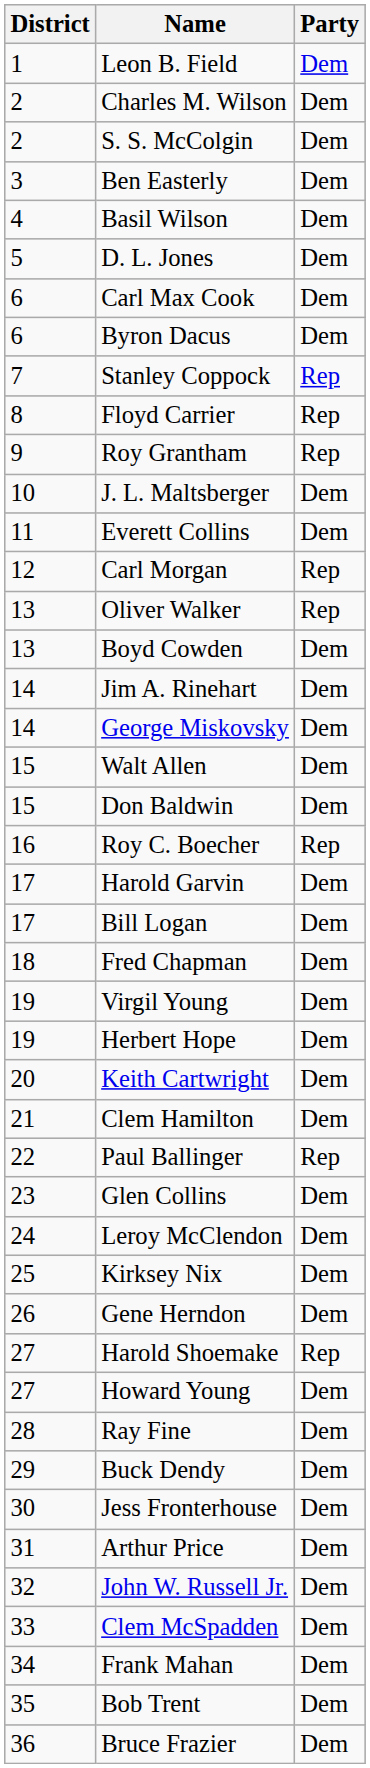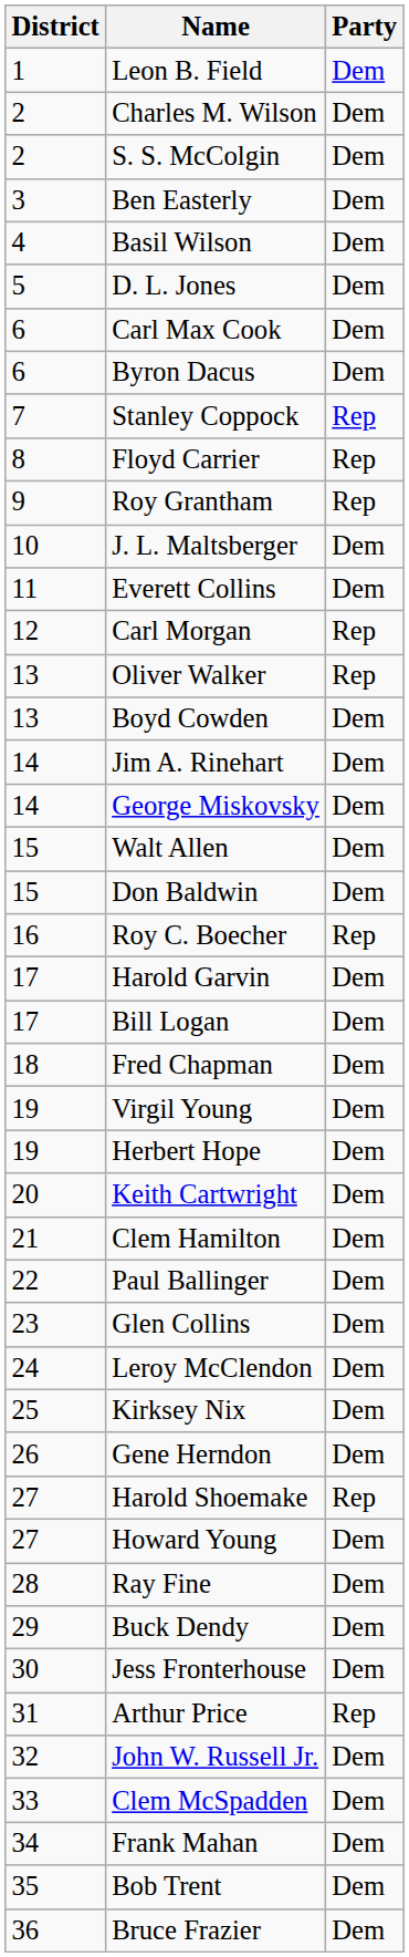 <table class="wikitable sortable">
 <tr>
 <th>District</th>
 <th>Name</th>
 <th>Party</th>
 </tr>
 <tr>
 <td>1</td>
 <td>Leon B. Field</td>
 <td><a href='#'>Dem</a></td>
 </tr>
 <tr>
 <td>2</td>
 <td>Charles M. Wilson</td>
 <td>Dem</td>
 </tr>
 <tr>
 <td>2</td>
 <td>S. S. McColgin</td>
 <td>Dem</td>
 </tr>
 <tr>
 <td>3</td>
 <td>Ben Easterly</td>
 <td>Dem</td>
 </tr>
 <tr>
 <td>4</td>
 <td>Basil Wilson</td>
 <td>Dem</td>
 </tr>
 <tr>
 <td>5</td>
 <td>D. L. Jones</td>
 <td>Dem</td>
 </tr>
 <tr>
 <td>6</td>
 <td>Carl Max Cook</td>
 <td>Dem</td>
 </tr>
 <tr>
 <td>6</td>
 <td>Byron Dacus</td>
 <td>Dem</td>
 </tr>
 <tr>
 <td>7</td>
 <td>Stanley Coppock</td>
 <td><a href='#'>Rep</a></td>
 </tr>
 <tr>
 <td>8</td>
 <td>Floyd Carrier</td>
 <td>Rep</td>
 </tr>
 <tr>
 <td>9</td>
 <td>Roy Grantham</td>
 <td>Rep</td>
 </tr>
 <tr>
 <td>10</td>
 <td>J. L. Maltsberger</td>
 <td>Dem</td>
 </tr>
 <tr>
 <td>11</td>
 <td>Everett Collins</td>
 <td>Dem</td>
 </tr>
 <tr>
 <td>12</td>
 <td>Carl Morgan</td>
 <td>Rep</td>
 </tr>
 <tr>
 <td>13</td>
 <td>Oliver Walker</td>
 <td>Rep</td>
 </tr>
 <tr>
 <td>13</td>
 <td>Boyd Cowden</td>
 <td>Dem</td>
 </tr>
 <tr>
 <td>14</td>
 <td>Jim A. Rinehart</td>
 <td>Dem</td>
 </tr>
 <tr>
 <td>14</td>
 <td><a href='#'>George Miskovsky</a></td>
 <td>Dem</td>
 </tr>
 <tr>
 <td>15</td>
 <td>Walt Allen</td>
 <td>Dem</td>
 </tr>
 <tr>
 <td>15</td>
 <td>Don Baldwin</td>
 <td>Dem</td>
 </tr>
 <tr>
 <td>16</td>
 <td>Roy C. Boecher</td>
 <td>Rep</td>
 </tr>
 <tr>
 <td>17</td>
 <td>Harold Garvin</td>
 <td>Dem</td>
 </tr>
 <tr>
 <td>17</td>
 <td>Bill Logan</td>
 <td>Dem</td>
 </tr>
 <tr>
 <td>18</td>
 <td>Fred Chapman</td>
 <td>Dem</td>
 </tr>
 <tr>
 <td>19</td>
 <td>Virgil Young</td>
 <td>Dem</td>
 </tr>
 <tr>
 <td>19</td>
 <td>Herbert Hope</td>
 <td>Dem</td>
 </tr>
 <tr>
 <td>20</td>
 <td><a href='#'>Keith Cartwright</a></td>
 <td>Dem</td>
 </tr>
 <tr>
 <td>21</td>
 <td>Clem Hamilton</td>
 <td>Dem</td>
 </tr>
 <tr>
 <td>22</td>
 <td>Paul Ballinger</td>
-<td>Rep</td>
+<td>Dem</td>
 </tr>
 <tr>
 <td>23</td>
 <td>Glen Collins</td>
 <td>Dem</td>
 </tr>
 <tr>
 <td>24</td>
 <td>Leroy McClendon</td>
 <td>Dem</td>
 </tr>
 <tr>
 <td>25</td>
 <td>Kirksey Nix</td>
 <td>Dem</td>
 </tr>
 <tr>
 <td>26</td>
 <td>Gene Herndon</td>
 <td>Dem</td>
 </tr>
 <tr>
 <td>27</td>
 <td>Harold Shoemake</td>
 <td>Rep</td>
 </tr>
 <tr>
 <td>27</td>
 <td>Howard Young</td>
 <td>Dem</td>
 </tr>
 <tr>
 <td>28</td>
 <td>Ray Fine</td>
 <td>Dem</td>
 </tr>
 <tr>
 <td>29</td>
 <td>Buck Dendy</td>
 <td>Dem</td>
 </tr>
 <tr>
 <td>30</td>
 <td>Jess Fronterhouse</td>
 <td>Dem</td>
 </tr>
 <tr>
 <td>31</td>
 <td>Arthur Price</td>
-<td>Dem</td>
+<td>Rep</td>
 </tr>
 <tr>
 <td>32</td>
 <td><a href='#'>John W. Russell Jr.</a></td>
 <td>Dem</td>
 </tr>
 <tr>
 <td>33</td>
 <td><a href='#'>Clem McSpadden</a></td>
 <td>Dem</td>
 </tr>
 <tr>
 <td>34</td>
 <td>Frank Mahan</td>
 <td>Dem</td>
 </tr>
 <tr>
 <td>35</td>
 <td>Bob Trent</td>
 <td>Dem</td>
 </tr>
 <tr>
 <td>36</td>
 <td>Bruce Frazier</td>
 <td>Dem</td>
 </tr>
 </table>
